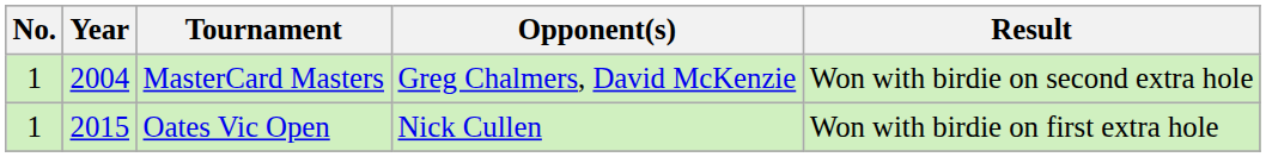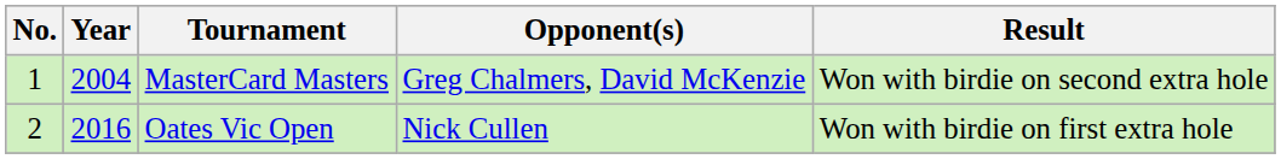 <table class="wikitable" style="font-size:95%;">
 <tr>
 <th>No.</th>
 <th>Year</th>
 <th>Tournament</th>
 <th>Opponent(s)</th>
 <th>Result</th>
 </tr>
 <tr style="background:#D0F0C0;">
 <td align=center>1</td>
 <td><a href='#'>2004</a></td>
 <td><a href='#'>MasterCard Masters</a></td>
 <td> <a href='#'>Greg Chalmers</a>,  <a href='#'>David McKenzie</a></td>
 <td>Won with birdie on second extra hole</td>
 </tr>
 <tr style="background:#D0F0C0;">
-<td align=center>1</td>
-<td><a href='#'>2015</a></td>
+<td align=center>2</td>
+<td><a href='#'>2016</a></td>
 <td><a href='#'>Oates Vic Open</a></td>
 <td> <a href='#'>Nick Cullen</a></td>
 <td>Won with birdie on first extra hole</td>
 </tr>
 </table>
